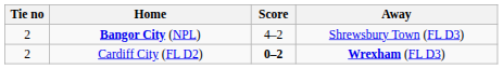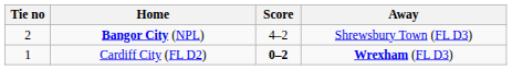 <table class="wikitable" style="text-align:center">
 <tr>
 <th width=50>Tie no</th>
 <th width=250>Home</th>
 <th width=50>Score</th>
 <th width=250>Away</th>
 </tr>
 <tr>
 <td>2</td>
 <td><strong><a href='#'>Bangor City</a></strong> (<a href='#'>NPL</a>)</td>
 <td>4–2</td>
 <td><a href='#'>Shrewsbury Town</a> (<a href='#'>FL D3</a>)</td>
 </tr>
 <tr>
-<td>2</td>
+<td>1</td>
 <td><a href='#'>Cardiff City</a> (<a href='#'>FL D2</a>)</td>
 <td><strong>0–2</strong></td>
 <td><strong><a href='#'>Wrexham</a></strong> (<a href='#'>FL D3</a>)</td>
 </tr>
 </table>
